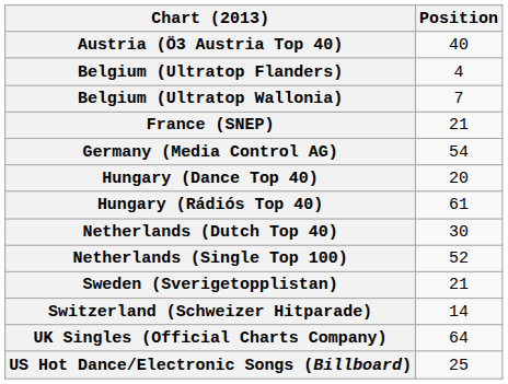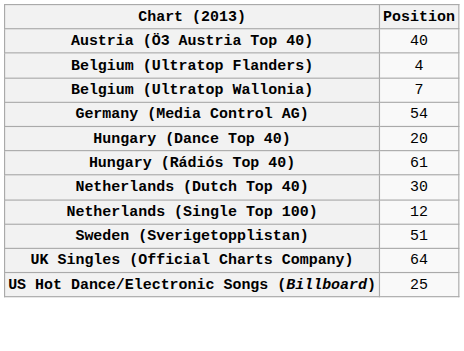 <table class="wikitable sortable plainrowheaders" style="text-align:center">
 <tr>
 <th scope="col">Chart (2013)</th>
 <th scope="col">Position</th>
 </tr>
 <tr>
 <th scope="row">Austria (Ö3 Austria Top 40)</th>
 <td style="text-align:center;">40</td>
 </tr>
 <tr>
 <th scope="row">Belgium (Ultratop Flanders)</th>
 <td style="text-align:center;">4</td>
 </tr>
 <tr>
 <th scope="row">Belgium (Ultratop Wallonia)</th>
 <td style="text-align:center;">7</td>
-</tr>
-<tr>
-<th scope="row">France (SNEP)</th>
-<td style="text-align:center;">21</td>
 </tr>
 <tr>
 <th scope="row">Germany (Media Control AG)</th>
 <td style="text-align:center;">54</td>
 </tr>
 <tr>
 <th scope="row">Hungary (Dance Top 40)</th>
 <td style="text-align:center;">20</td>
 </tr>
 <tr>
 <th scope="row">Hungary (Rádiós Top 40)</th>
 <td style="text-align:center;">61</td>
 </tr>
 <tr>
 <th scope="row">Netherlands (Dutch Top 40)</th>
 <td style="text-align:center;">30</td>
 </tr>
 <tr>
 <th scope="row">Netherlands (Single Top 100)</th>
-<td style="text-align:center;">52</td>
+<td style="text-align:center;">12</td>
 </tr>
 <tr>
 <th scope="row">Sweden (Sverigetopplistan)</th>
-<td style="text-align:center;">21</td>
-</tr>
-<tr>
-<th scope="row">Switzerland (Schweizer Hitparade)</th>
-<td style="text-align:center;">14</td>
+<td style="text-align:center;">51</td>
 </tr>
 <tr>
 <th scope="row">UK Singles (Official Charts Company)</th>
 <td style="text-align:center;">64</td>
 </tr>
 <tr>
 <th scope="row">US Hot Dance/Electronic Songs (<em>Billboard</em>)</th>
 <td style="text-align:center;">25</td>
 </tr>
 </table>
